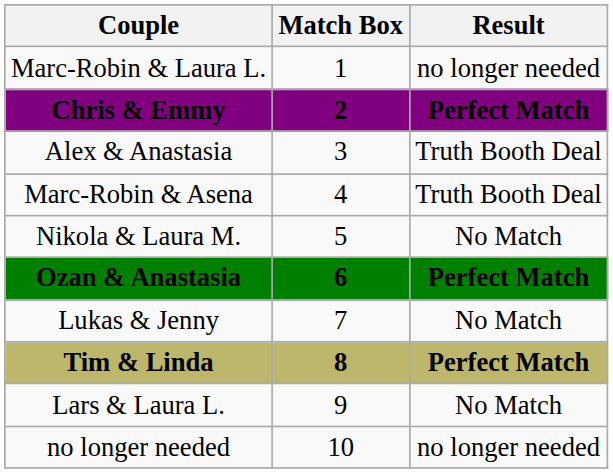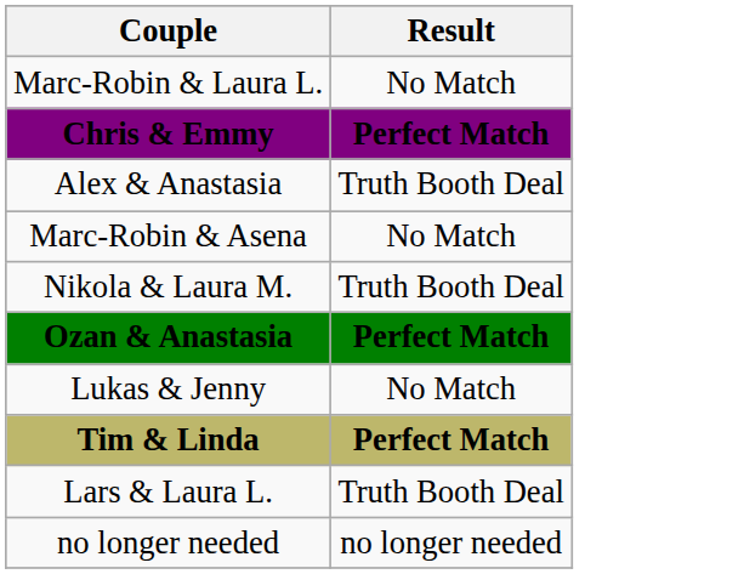 <table class="wikitable" style="text-align:center;">
 <tr valign="bottom">
 <th>Couple</th>
-<th>Match Box</th>
 <th>Result</th>
 </tr>
 <tr valign="top">
 <td>Marc-Robin & Laura L.</td>
-<td>1</td>
-<td>no longer needed</td>
+<td>No Match</td>
 </tr>
 <tr>
 <td style="background:purple"><strong>Chris & Emmy</strong></td>
-<td style="background:purple"><strong>2</strong></td>
 <td style="background:purple"><strong>Perfect Match</strong></td>
 </tr>
 <tr>
 <td>Alex & Anastasia</td>
-<td>3</td>
 <td>Truth Booth Deal</td>
 </tr>
 <tr>
 <td>Marc-Robin & Asena</td>
-<td>4</td>
+<td>No Match</td>
+</tr>
+<tr>
+<td>Nikola & Laura M.</td>
 <td>Truth Booth Deal</td>
 </tr>
 <tr>
-<td>Nikola & Laura M.</td>
-<td>5</td>
-<td>No Match</td>
-</tr>
-<tr>
 <td style="background:green"><strong>Ozan & Anastasia</strong></td>
-<td style="background:green"><strong>6</strong></td>
 <td style="background:green"><strong>Perfect Match</strong></td>
 </tr>
 <tr>
 <td>Lukas & Jenny</td>
-<td>7</td>
 <td>No Match</td>
 </tr>
 <tr>
 <td style="background:darkkhaki"><strong>Tim & Linda</strong></td>
-<td style="background:darkkhaki"><strong>8</strong></td>
 <td style="background:darkkhaki"><strong>Perfect Match</strong></td>
 </tr>
 <tr>
 <td>Lars & Laura L.</td>
-<td>9</td>
-<td>No Match</td>
+<td>Truth Booth Deal</td>
 </tr>
 <tr>
 <td>no longer needed</td>
-<td>10</td>
 <td>no longer needed</td>
 </tr>
 </table>
